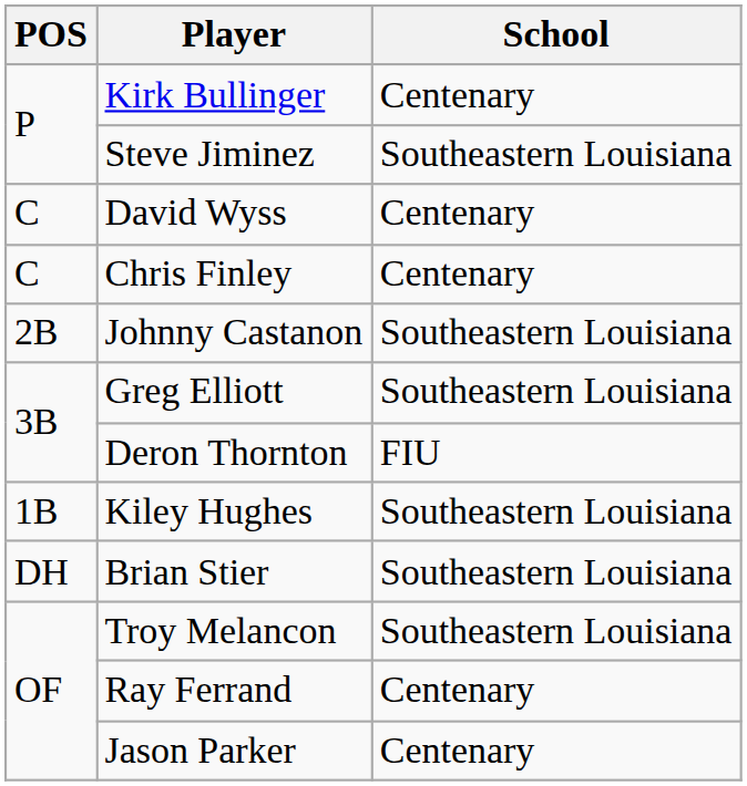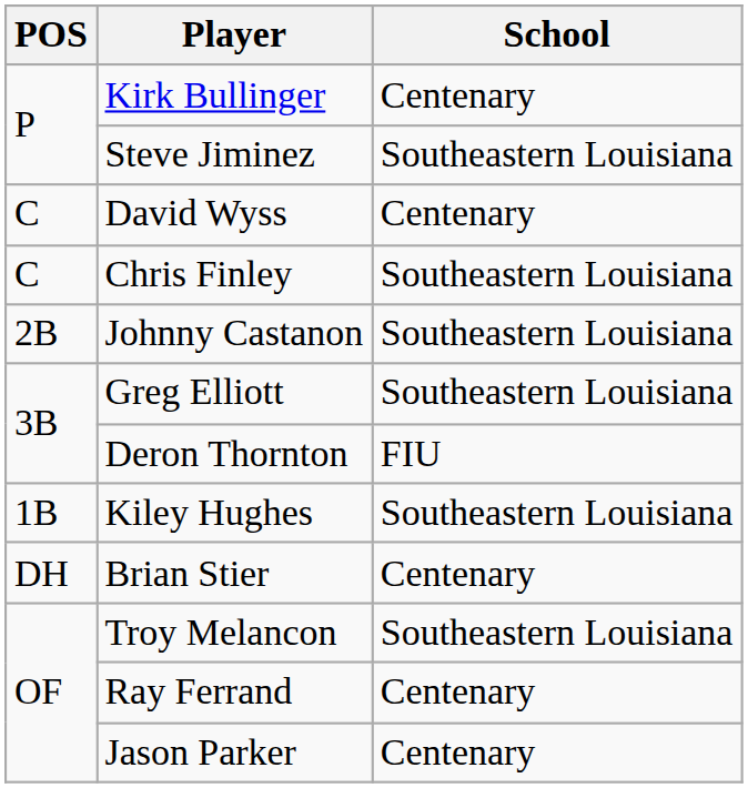 <table class=wikitable>
 <tr>
 <th>POS</th>
 <th>Player</th>
 <th>School</th>
 </tr>
 <tr>
 <td rowspan=2>P</td>
 <td><a href='#'>Kirk Bullinger</a></td>
 <td>Centenary</td>
 </tr>
 <tr>
 <td>Steve Jiminez</td>
 <td>Southeastern Louisiana</td>
 </tr>
 <tr>
 <td>C</td>
 <td>David Wyss</td>
 <td>Centenary</td>
 </tr>
 <tr>
 <td>C</td>
 <td>Chris Finley</td>
-<td>Centenary</td>
+<td>Southeastern Louisiana</td>
 </tr>
 <tr>
 <td>2B</td>
 <td>Johnny Castanon</td>
 <td>Southeastern Louisiana</td>
 </tr>
 <tr>
 <td rowspan=2>3B</td>
 <td>Greg Elliott</td>
 <td>Southeastern Louisiana</td>
 </tr>
 <tr>
 <td>Deron Thornton</td>
 <td>FIU</td>
 </tr>
 <tr>
 <td>1B</td>
 <td>Kiley Hughes</td>
 <td>Southeastern Louisiana</td>
 </tr>
 <tr>
 <td>DH</td>
 <td>Brian Stier</td>
-<td>Southeastern Louisiana</td>
+<td>Centenary</td>
 </tr>
 <tr>
 <td rowspan=3>OF</td>
 <td>Troy Melancon</td>
 <td>Southeastern Louisiana</td>
 </tr>
 <tr>
 <td>Ray Ferrand</td>
 <td>Centenary</td>
 </tr>
 <tr>
 <td>Jason Parker</td>
 <td>Centenary</td>
 </tr>
 </table>
